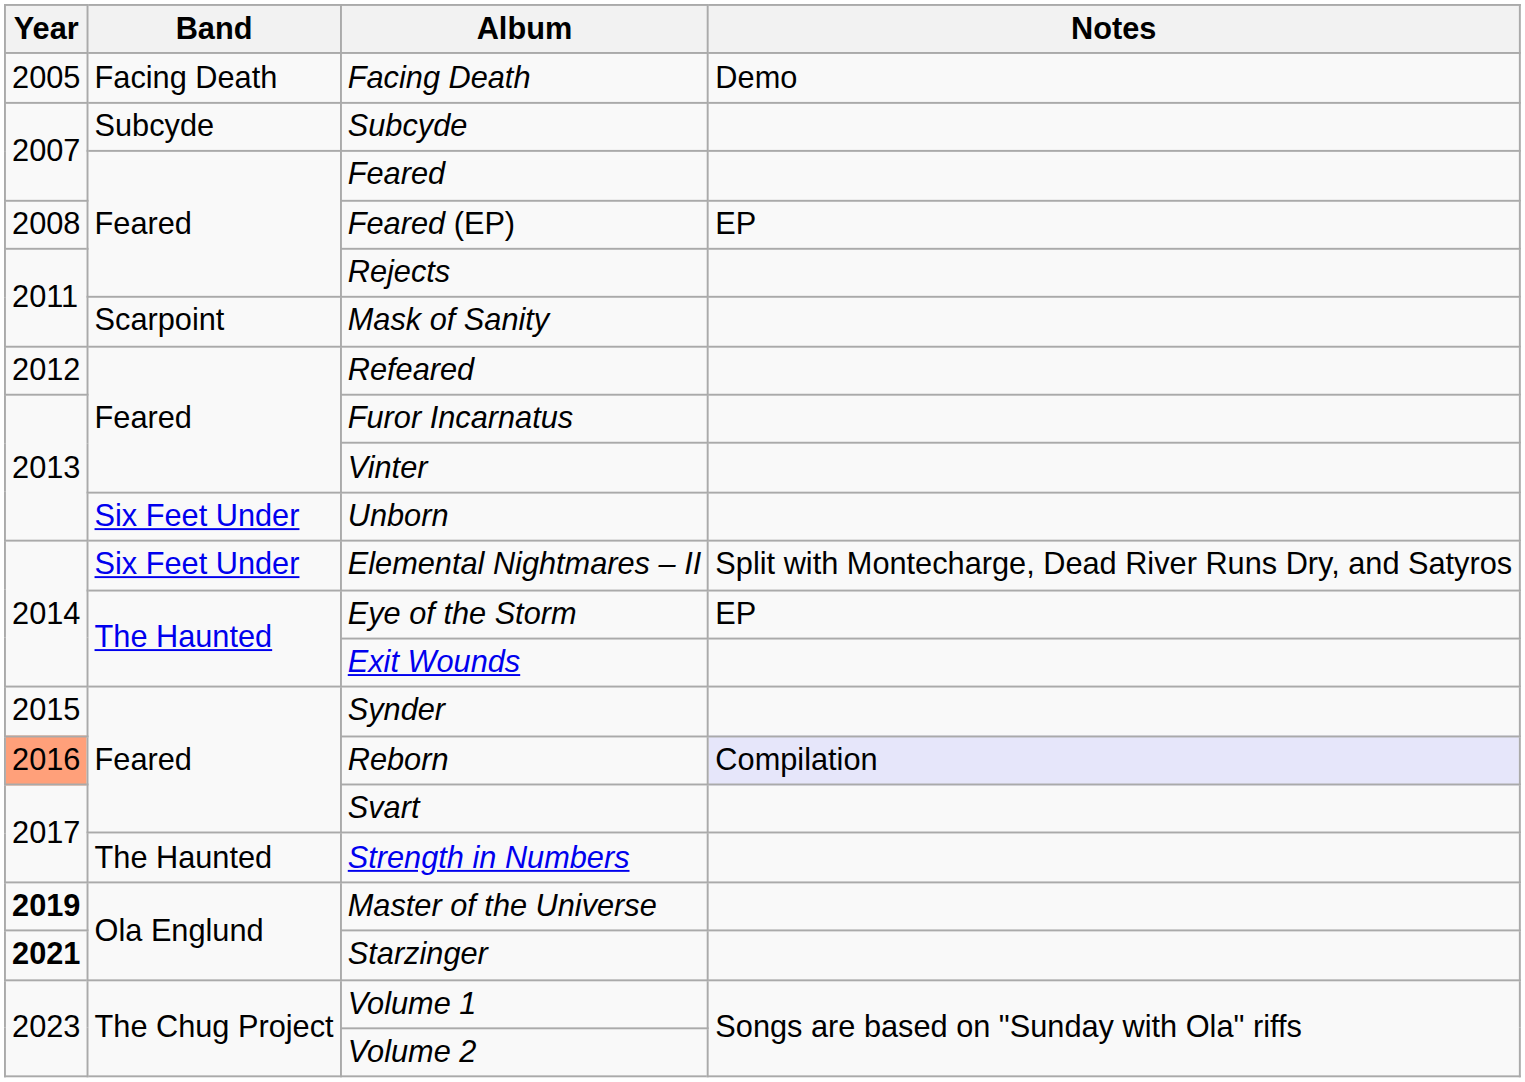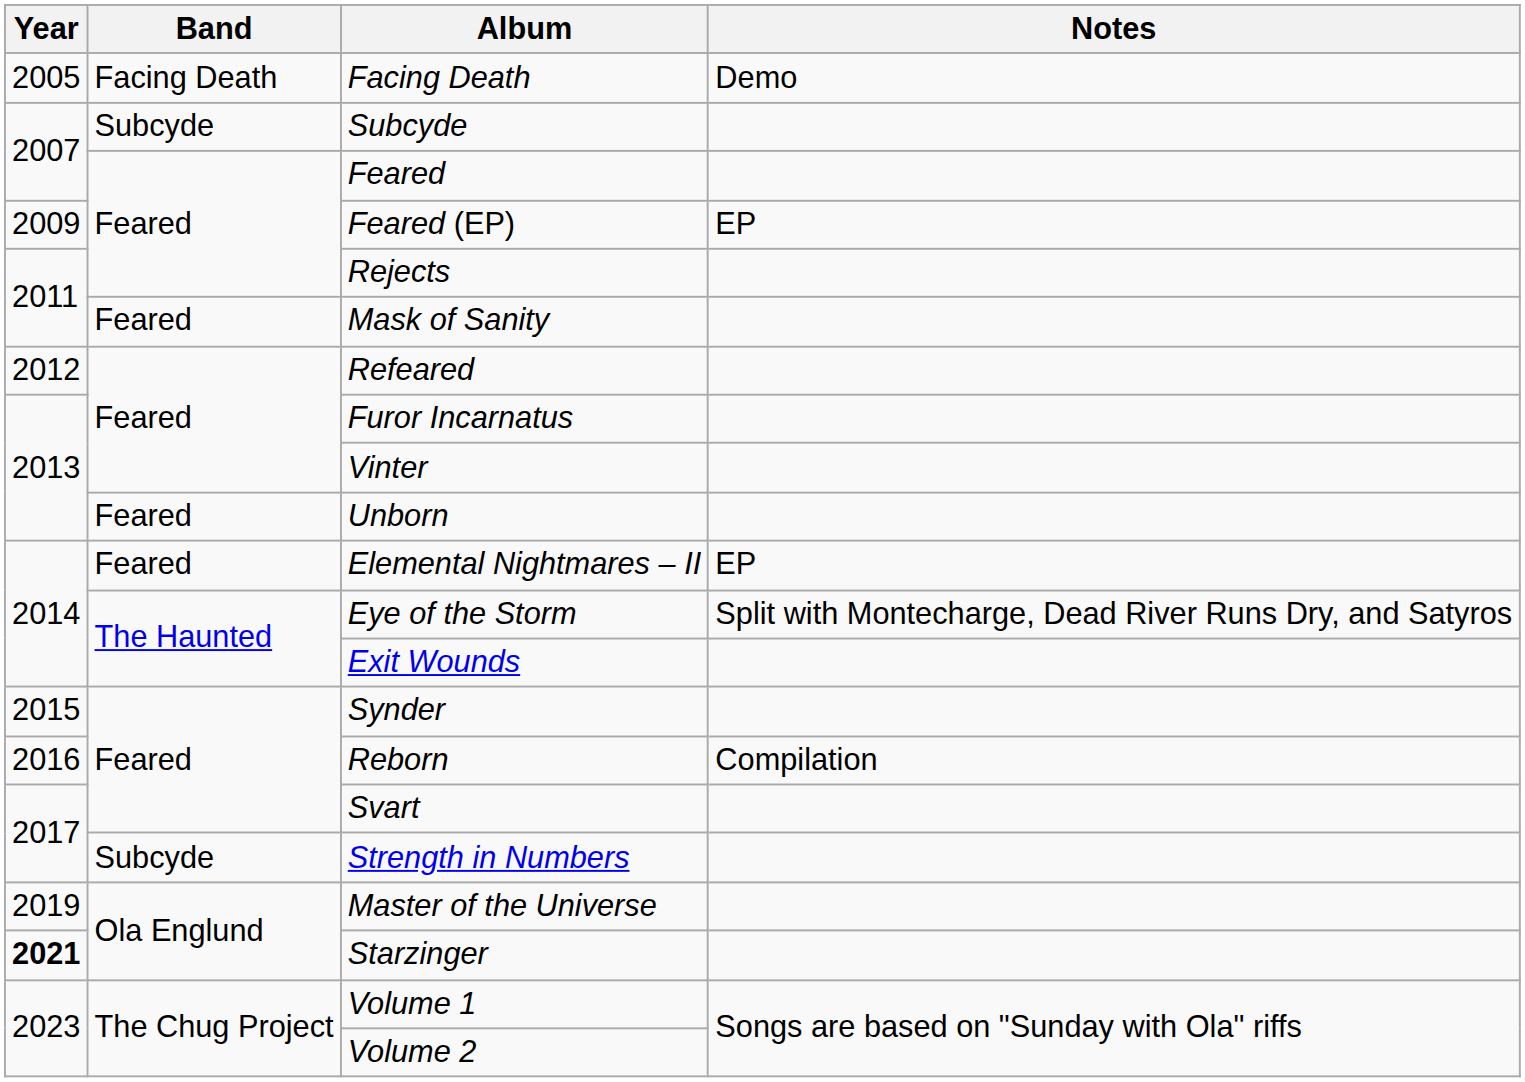 <table class="wikitable">
 <tr>
 <th>Year</th>
 <th>Band</th>
 <th>Album</th>
 <th>Notes</th>
 </tr>
 <tr>
 <td>2005</td>
 <td>Facing Death</td>
 <td><em>Facing Death</em></td>
 <td>Demo</td>
 </tr>
 <tr>
 <td rowspan="2">2007</td>
 <td>Subcyde</td>
 <td><em>Subcyde</em></td>
 <td></td>
 </tr>
 <tr>
 <td rowspan="3">Feared</td>
 <td><em>Feared</em></td>
 <td></td>
 </tr>
 <tr>
-<td>2008</td>
+<td>2009</td>
 <td><em>Feared</em> (EP)</td>
 <td>EP</td>
 </tr>
 <tr>
 <td rowspan="2">2011</td>
 <td><em>Rejects</em></td>
 <td></td>
 </tr>
 <tr>
-<td>Scarpoint</td>
+<td>Feared</td>
 <td><em>Mask of Sanity</em></td>
 <td></td>
 </tr>
 <tr>
 <td>2012</td>
 <td rowspan="3">Feared</td>
 <td><em>Refeared</em></td>
 <td></td>
 </tr>
 <tr>
 <td rowspan="3">2013</td>
 <td><em>Furor Incarnatus</em></td>
 <td></td>
 </tr>
 <tr>
 <td><em>Vinter</em></td>
 <td></td>
 </tr>
 <tr>
-<td><a href='#'>Six Feet Under</a></td>
+<td>Feared</td>
 <td><em>Unborn</em></td>
 <td></td>
 </tr>
 <tr>
 <td rowspan="3">2014</td>
-<td><a href='#'>Six Feet Under</a></td>
+<td>Feared</td>
 <td><em>Elemental Nightmares – II</em></td>
-<td>Split with Montecharge, Dead River Runs Dry, and Satyros</td>
+<td>EP</td>
 </tr>
 <tr>
 <td rowspan="2"><a href='#'>The Haunted</a></td>
 <td><em>Eye of the Storm</em></td>
-<td>EP</td>
+<td>Split with Montecharge, Dead River Runs Dry, and Satyros</td>
 </tr>
 <tr>
 <td><em><a href='#'>Exit Wounds</a></em></td>
 <td></td>
 </tr>
 <tr>
 <td>2015</td>
 <td rowspan="3">Feared</td>
 <td><em>Synder</em></td>
 <td></td>
 </tr>
 <tr>
-<td style="background: lightsalmon;">2016</td>
+<td>2016</td>
 <td><em>Reborn</em></td>
-<td style="background: lavender;">Compilation</td>
+<td>Compilation</td>
 </tr>
 <tr>
 <td rowspan="2">2017</td>
 <td><em>Svart</em></td>
 <td></td>
 </tr>
 <tr>
-<td>The Haunted</td>
+<td>Subcyde</td>
 <td><em><a href='#'>Strength in Numbers</a></em></td>
 <td></td>
 </tr>
 <tr>
-<td><strong>2019</strong></td>
+<td>2019</td>
 <td rowspan="2">Ola Englund</td>
 <td><em>Master of the Universe</em></td>
 <td></td>
 </tr>
 <tr>
 <td><strong>2021</strong></td>
 <td><em>Starzinger</em></td>
 <td></td>
 </tr>
 <tr>
 <td rowspan="2">2023</td>
 <td rowspan="2">The Chug Project</td>
 <td><em>Volume 1</em></td>
 <td rowspan="2">Songs are based on "Sunday with Ola" riffs</td>
 </tr>
 <tr>
 <td><em>Volume 2</em></td>
 </tr>
 </table>
